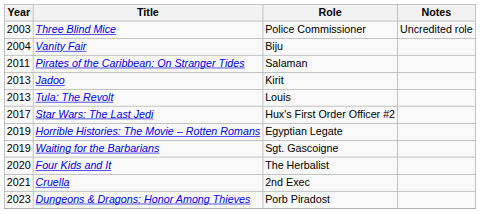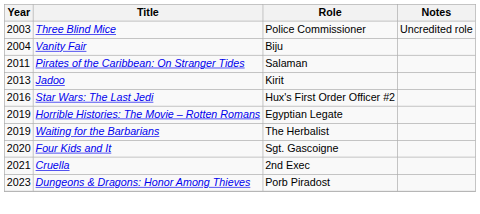 <table class="wikitable sortable">
 <tr>
 <th>Year</th>
 <th>Title</th>
 <th>Role</th>
 <th class="unsortable">Notes</th>
 </tr>
 <tr>
 <td>2003</td>
 <td><em><a href='#'>Three Blind Mice</a></em></td>
 <td>Police Commissioner</td>
 <td>Uncredited role</td>
 </tr>
 <tr>
 <td>2004</td>
 <td><em><a href='#'>Vanity Fair</a></em></td>
 <td>Biju</td>
 <td></td>
 </tr>
 <tr>
 <td>2011</td>
 <td><em><a href='#'>Pirates of the Caribbean: On Stranger Tides</a></em></td>
 <td>Salaman</td>
 <td></td>
 </tr>
 <tr>
 <td>2013</td>
 <td><em><a href='#'>Jadoo</a></em></td>
 <td>Kirit</td>
 <td></td>
 </tr>
 <tr>
-<td>2013</td>
-<td><em><a href='#'>Tula: The Revolt</a></em></td>
-<td>Louis</td>
-<td></td>
-</tr>
-<tr>
-<td>2017</td>
+<td>2016</td>
 <td><em><a href='#'>Star Wars: The Last Jedi</a></em></td>
 <td>Hux's First Order Officer #2</td>
 <td></td>
 </tr>
 <tr>
 <td>2019</td>
 <td><em><a href='#'>Horrible Histories: The Movie – Rotten Romans</a></em></td>
 <td>Egyptian Legate</td>
 <td></td>
 </tr>
 <tr>
 <td>2019</td>
 <td><em><a href='#'>Waiting for the Barbarians</a></em></td>
-<td>Sgt. Gascoigne</td>
+<td>The Herbalist</td>
 <td></td>
 </tr>
 <tr>
 <td>2020</td>
 <td><em><a href='#'>Four Kids and It</a></em></td>
-<td>The Herbalist</td>
+<td>Sgt. Gascoigne</td>
 <td></td>
 </tr>
 <tr>
 <td>2021</td>
 <td><em><a href='#'>Cruella</a></em></td>
 <td>2nd Exec</td>
 <td></td>
 </tr>
 <tr>
 <td>2023</td>
 <td><em><a href='#'>Dungeons & Dragons: Honor Among Thieves</a></em></td>
 <td>Porb Piradost</td>
 <td></td>
 </tr>
 <tr>
 </tr>
 </table>
